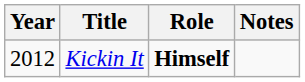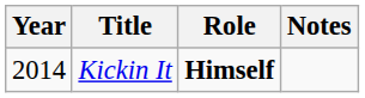 <table class="wikitable sortable">
 <tr>
 <th>Year</th>
 <th>Title</th>
 <th>Role</th>
 <th class="unsortable">Notes</th>
 </tr>
 <tr>
-<td>2012</td>
+<td>2014</td>
 <td><em><a href='#'>Kickin It</a></em></td>
 <td><strong>Himself</strong></td>
 <td></td>
 </tr>
 </table>
